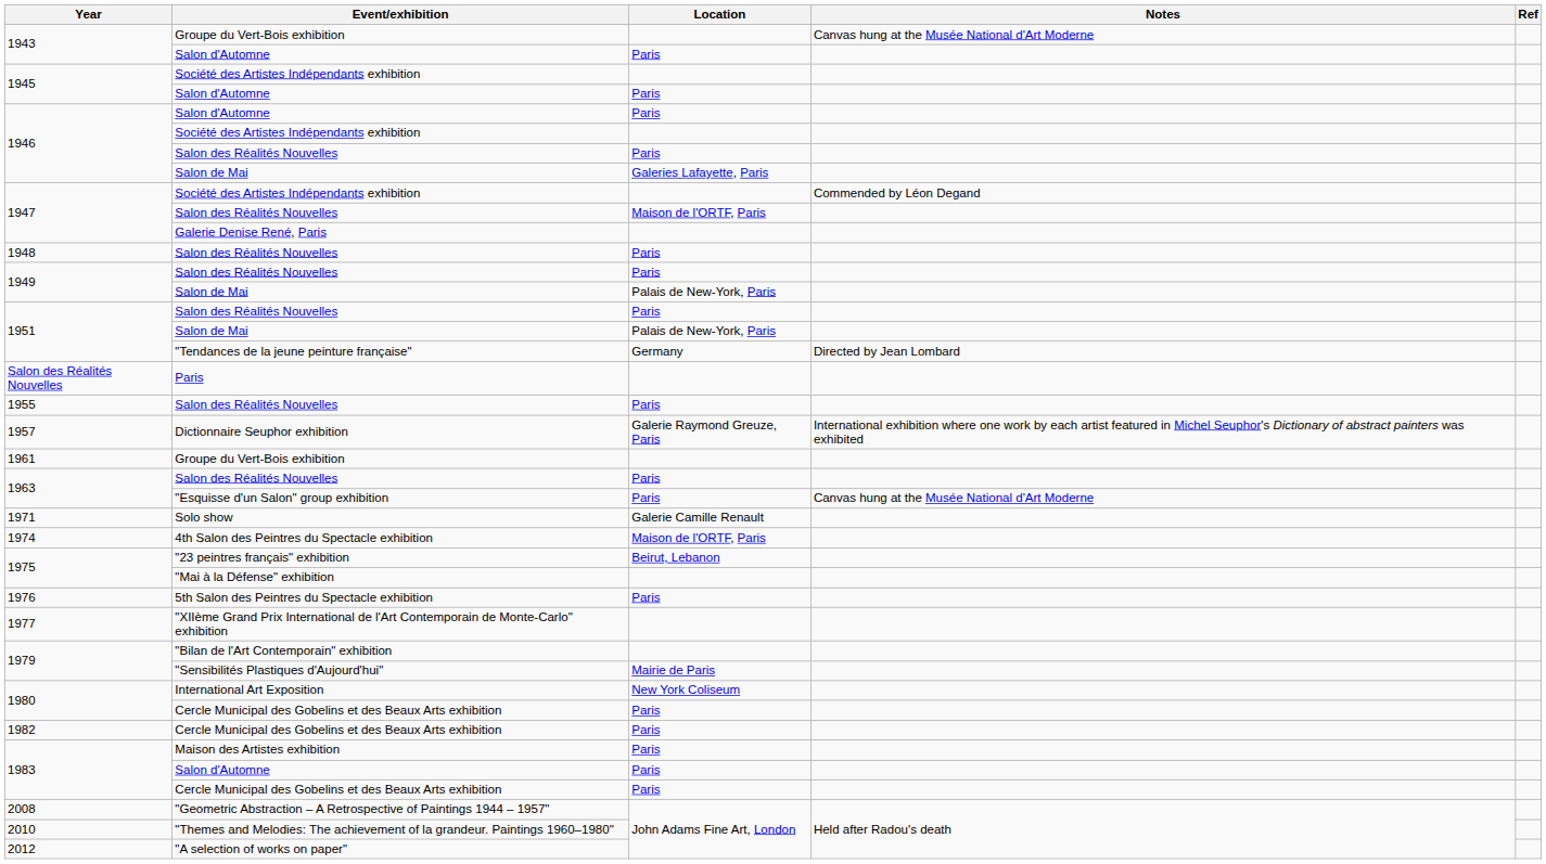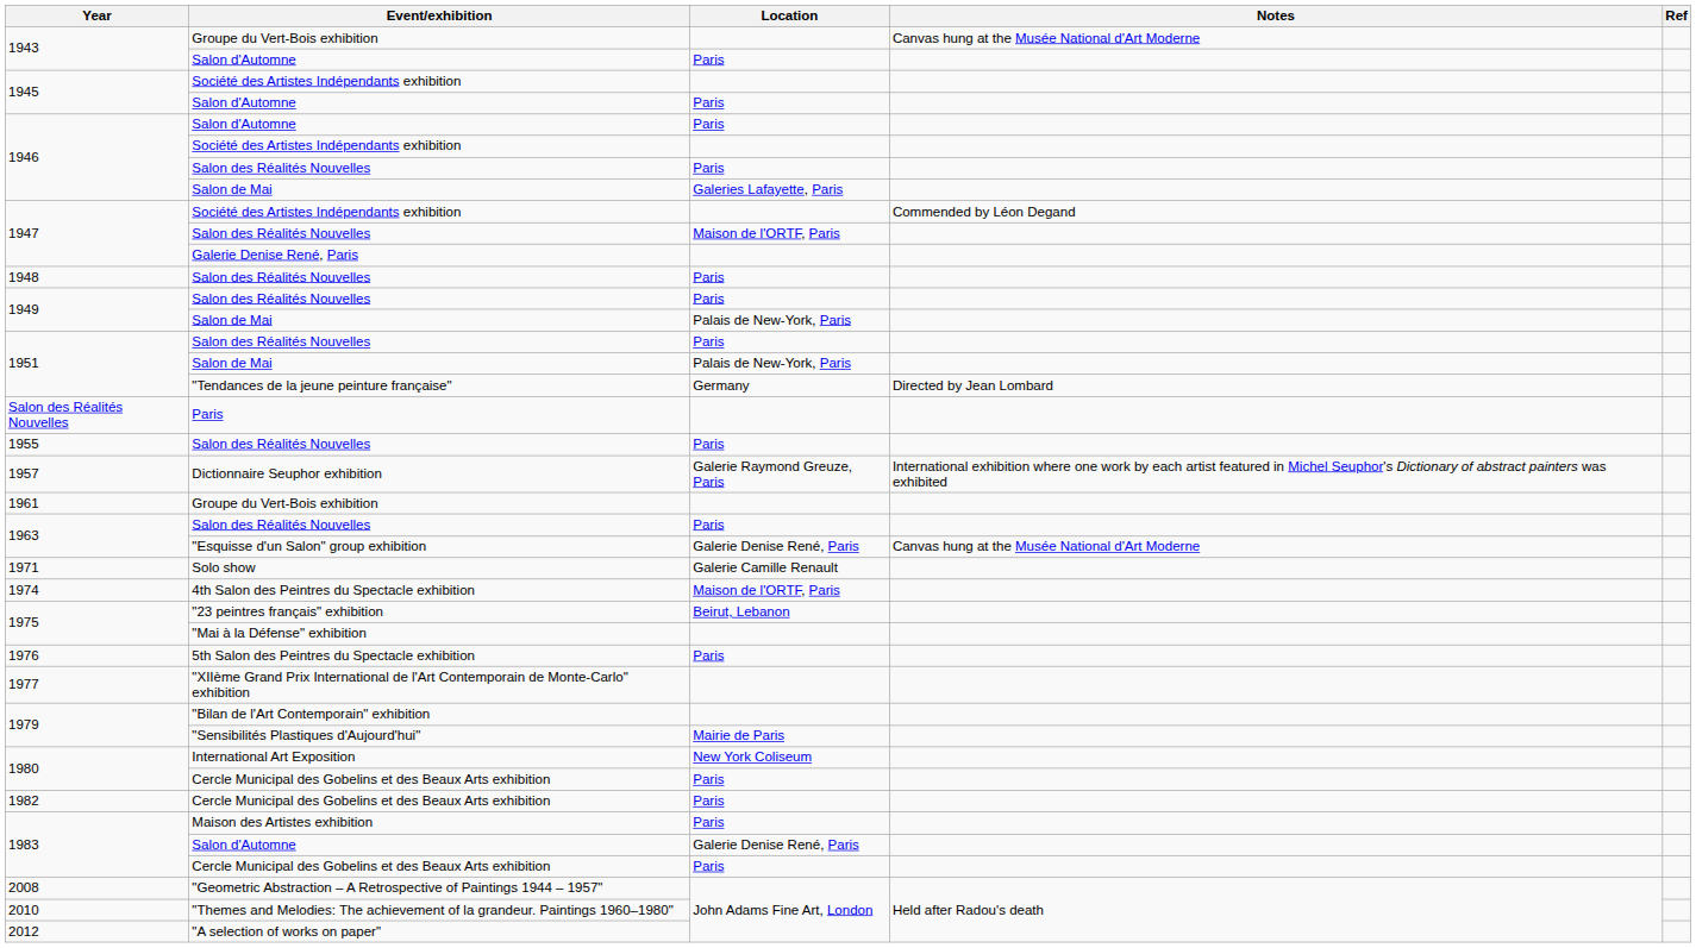 <table class="wikitable sortable">
 <tr>
 <th>Year</th>
 <th>Event/exhibition</th>
 <th>Location</th>
 <th class="unsortable">Notes</th>
 <th class="unsortable">Ref</th>
 </tr>
 <tr>
 <td rowspan="2">1943</td>
 <td>Groupe du Vert-Bois exhibition</td>
 <td></td>
 <td>Canvas hung at the <a href='#'>Musée National d'Art Moderne</a></td>
 <td></td>
 </tr>
 <tr>
 <td><a href='#'>Salon d'Automne</a></td>
 <td><a href='#'>Paris</a></td>
 <td></td>
 <td></td>
 </tr>
 <tr>
 <td rowspan="2">1945</td>
 <td><a href='#'>Société des Artistes Indépendants</a> exhibition</td>
 <td></td>
 <td></td>
 <td></td>
 </tr>
 <tr>
 <td><a href='#'>Salon d'Automne</a></td>
 <td><a href='#'>Paris</a></td>
 <td></td>
 <td></td>
 </tr>
 <tr>
 <td rowspan="4">1946</td>
 <td><a href='#'>Salon d'Automne</a></td>
 <td><a href='#'>Paris</a></td>
 <td></td>
 <td></td>
 </tr>
 <tr>
 <td><a href='#'>Société des Artistes Indépendants</a> exhibition</td>
 <td></td>
 <td></td>
 <td></td>
 </tr>
 <tr>
 <td><a href='#'>Salon des Réalités Nouvelles</a></td>
 <td><a href='#'>Paris</a></td>
 <td></td>
 <td></td>
 </tr>
 <tr>
 <td><a href='#'>Salon de Mai</a></td>
 <td><a href='#'>Galeries Lafayette</a>, <a href='#'>Paris</a></td>
 <td></td>
 <td></td>
 </tr>
 <tr>
 <td rowspan="3">1947</td>
 <td><a href='#'>Société des Artistes Indépendants</a> exhibition</td>
 <td></td>
 <td>Commended by Léon Degand</td>
 <td></td>
 </tr>
 <tr>
 <td><a href='#'>Salon des Réalités Nouvelles</a></td>
 <td><a href='#'>Maison de l'ORTF</a>, <a href='#'>Paris</a></td>
 <td></td>
 <td></td>
 </tr>
 <tr>
 <td><a href='#'>Galerie Denise René</a>, <a href='#'>Paris</a></td>
 <td></td>
 <td></td>
 <td></td>
 </tr>
 <tr>
 <td>1948</td>
 <td><a href='#'>Salon des Réalités Nouvelles</a></td>
 <td><a href='#'>Paris</a></td>
 <td></td>
 <td></td>
 </tr>
 <tr>
 <td rowspan="2">1949</td>
 <td><a href='#'>Salon des Réalités Nouvelles</a></td>
 <td><a href='#'>Paris</a></td>
 <td></td>
 <td></td>
 </tr>
 <tr>
 <td><a href='#'>Salon de Mai</a></td>
 <td>Palais de New-York, <a href='#'>Paris</a></td>
 <td></td>
 <td></td>
 </tr>
 <tr>
 <td rowspan="3">1951</td>
 <td><a href='#'>Salon des Réalités Nouvelles</a></td>
 <td><a href='#'>Paris</a></td>
 <td></td>
 <td></td>
 </tr>
 <tr>
 <td><a href='#'>Salon de Mai</a></td>
 <td>Palais de New-York, <a href='#'>Paris</a></td>
 <td></td>
 <td></td>
 </tr>
 <tr>
 <td>"Tendances de la jeune peinture française"</td>
 <td>Germany</td>
 <td>Directed by Jean Lombard</td>
 <td></td>
 </tr>
 <tr>
 <td 1952><a href='#'>Salon des Réalités Nouvelles</a></td>
 <td><a href='#'>Paris</a></td>
 <td></td>
 <td></td>
 </tr>
 <tr>
 <td>1955</td>
 <td><a href='#'>Salon des Réalités Nouvelles</a></td>
 <td><a href='#'>Paris</a></td>
 <td></td>
 <td></td>
 </tr>
 <tr>
 <td>1957</td>
 <td>Dictionnaire Seuphor exhibition</td>
 <td>Galerie Raymond Greuze, <a href='#'>Paris</a></td>
 <td>International exhibition where one work by each artist featured in <a href='#'>Michel Seuphor</a>'s <em>Dictionary of abstract painters</em> was exhibited</td>
 <td></td>
 </tr>
 <tr>
 <td>1961</td>
 <td>Groupe du Vert-Bois exhibition</td>
 <td></td>
 <td></td>
 <td></td>
 </tr>
 <tr>
 <td rowspan="2">1963</td>
 <td><a href='#'>Salon des Réalités Nouvelles</a></td>
 <td><a href='#'>Paris</a></td>
 <td></td>
 <td></td>
 </tr>
 <tr>
 <td>"Esquisse d'un Salon" group exhibition</td>
-<td><a href='#'>Paris</a></td>
+<td>Galerie Denise René, <a href='#'>Paris</a></td>
 <td>Canvas hung at the <a href='#'>Musée National d'Art Moderne</a></td>
 <td></td>
 </tr>
 <tr>
 <td>1971</td>
 <td>Solo show</td>
 <td>Galerie Camille Renault</td>
 <td></td>
 <td></td>
 </tr>
 <tr>
 <td>1974</td>
 <td>4th Salon des Peintres du Spectacle exhibition</td>
 <td><a href='#'>Maison de l'ORTF</a>, <a href='#'>Paris</a></td>
 <td></td>
 <td></td>
 </tr>
 <tr>
 <td rowspan="2">1975</td>
 <td>"23 peintres français" exhibition</td>
 <td><a href='#'>Beirut, Lebanon</a></td>
 <td></td>
 <td></td>
 </tr>
 <tr>
 <td>"Mai à la Défense" exhibition</td>
 <td></td>
 <td></td>
 <td></td>
 </tr>
 <tr>
 <td>1976</td>
 <td>5th Salon des Peintres du Spectacle exhibition</td>
 <td><a href='#'>Paris</a></td>
 <td></td>
 <td></td>
 </tr>
 <tr>
 <td>1977</td>
 <td>"XIIème Grand Prix International de l'Art Contemporain de Monte-Carlo" exhibition</td>
 <td></td>
 <td></td>
 <td></td>
 </tr>
 <tr>
 <td rowspan="2">1979</td>
 <td>"Bilan de l'Art Contemporain" exhibition</td>
 <td></td>
 <td></td>
 <td></td>
 </tr>
 <tr>
 <td>"Sensibilités Plastiques d'Aujourd'hui"</td>
 <td><a href='#'>Mairie de Paris</a></td>
 <td></td>
 <td></td>
 </tr>
 <tr>
 <td rowspan="2">1980</td>
 <td>International Art Exposition</td>
 <td><a href='#'>New York Coliseum</a></td>
 <td></td>
 <td></td>
 </tr>
 <tr>
 <td>Cercle Municipal des Gobelins et des Beaux Arts exhibition</td>
 <td><a href='#'>Paris</a></td>
 <td></td>
 <td></td>
 </tr>
 <tr>
 <td>1982</td>
 <td>Cercle Municipal des Gobelins et des Beaux Arts exhibition</td>
 <td><a href='#'>Paris</a></td>
 <td></td>
 <td></td>
 </tr>
 <tr>
 <td rowspan="3">1983</td>
 <td>Maison des Artistes exhibition</td>
 <td><a href='#'>Paris</a></td>
 <td></td>
 <td></td>
 </tr>
 <tr>
 <td><a href='#'>Salon d'Automne</a></td>
-<td><a href='#'>Paris</a></td>
+<td>Galerie Denise René, <a href='#'>Paris</a></td>
 <td></td>
 <td></td>
 </tr>
 <tr>
 <td>Cercle Municipal des Gobelins et des Beaux Arts exhibition</td>
 <td><a href='#'>Paris</a></td>
 <td></td>
 <td></td>
 </tr>
 <tr>
 <td>2008</td>
 <td>"Geometric Abstraction – A Retrospective of Paintings 1944 – 1957"</td>
 <td rowspan="3">John Adams Fine Art, <a href='#'>London</a></td>
 <td rowspan="3">Held after Radou's death</td>
 <td></td>
 </tr>
 <tr>
 <td>2010</td>
 <td>"Themes and Melodies: The achievement of la grandeur. Paintings 1960–1980"</td>
 <td></td>
 </tr>
 <tr>
 <td>2012</td>
 <td>"A selection of works on paper"</td>
 <td></td>
 </tr>
 </table>
